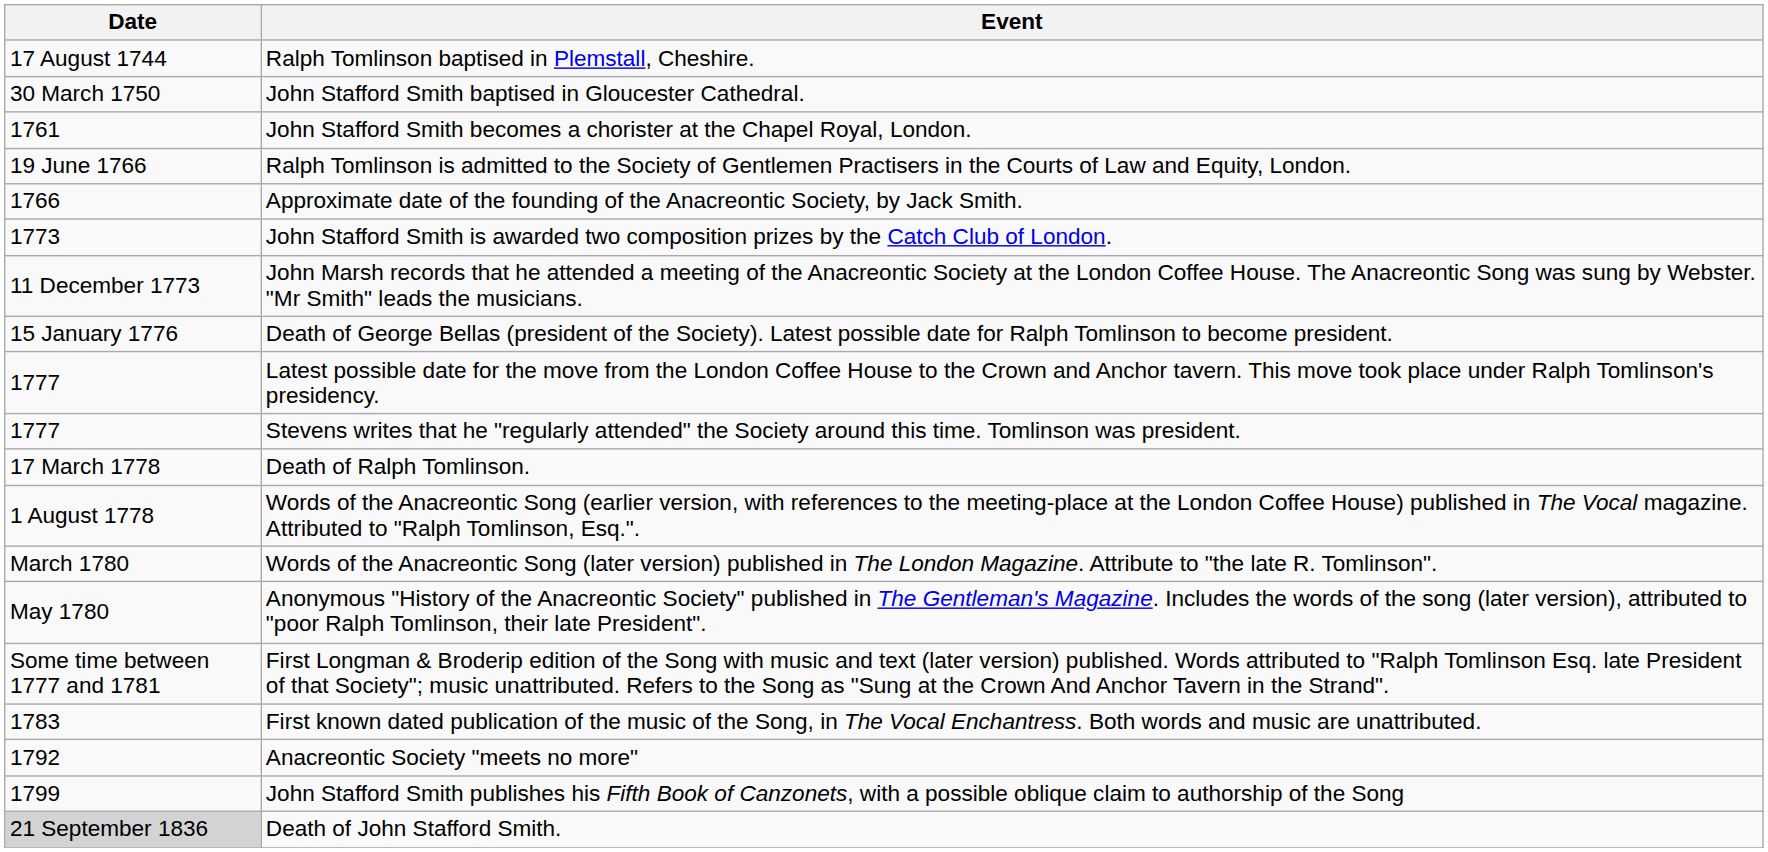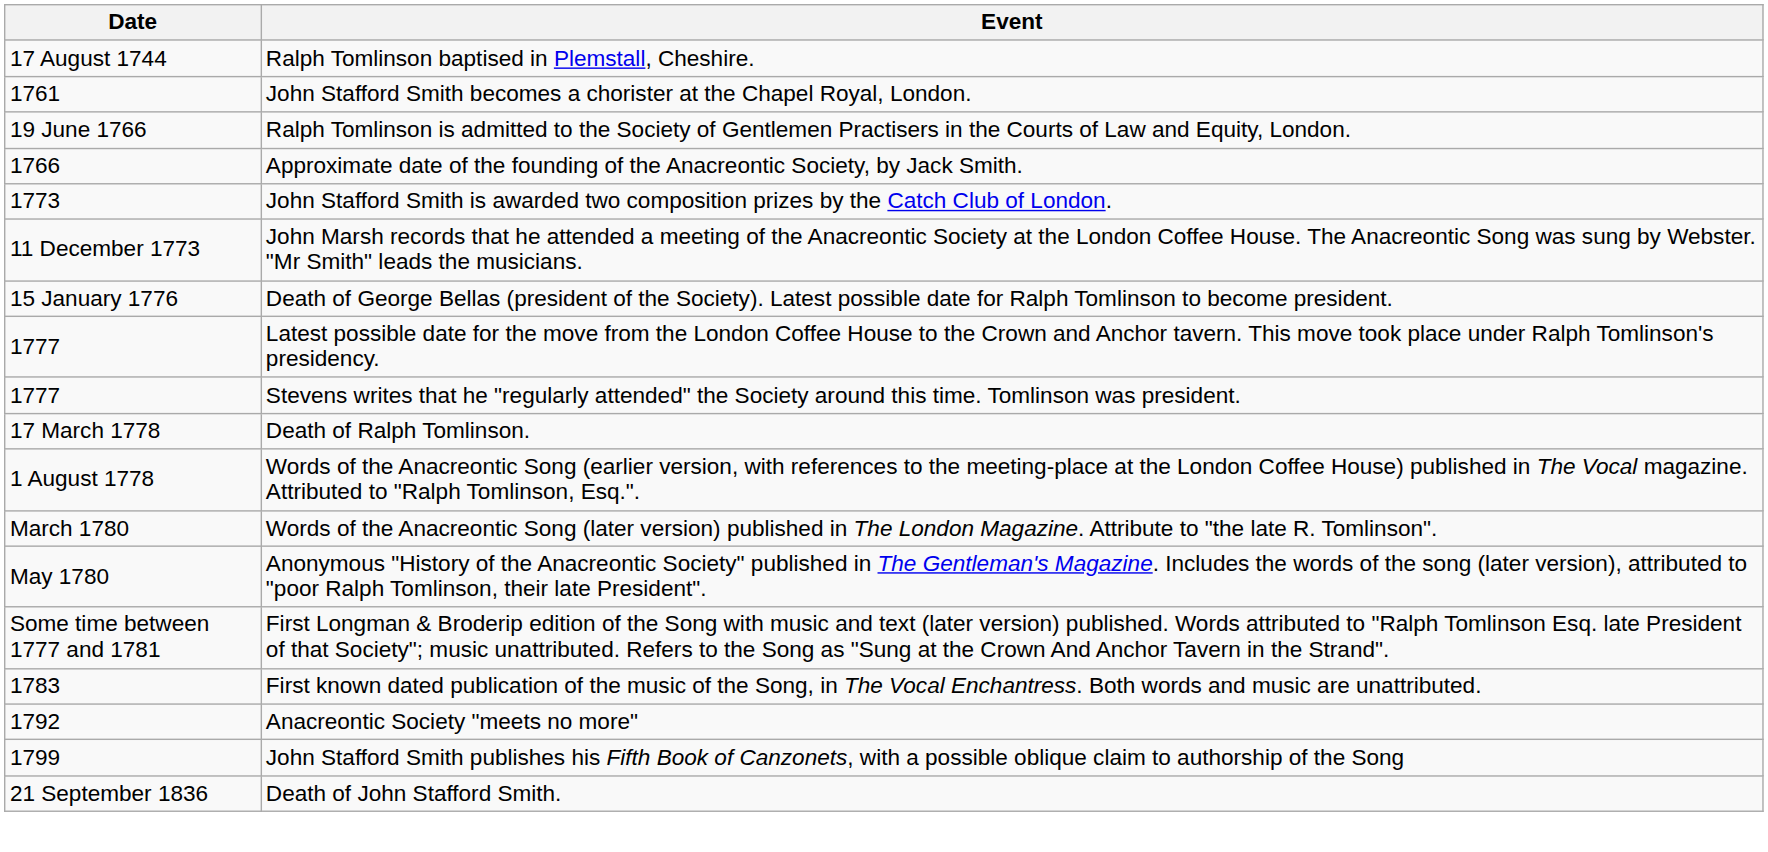 <table class="wikitable">
 <tr>
 <th>Date</th>
 <th>Event</th>
 </tr>
 <tr>
 <td>17 August 1744</td>
 <td>Ralph Tomlinson baptised in <a href='#'>Plemstall</a>, Cheshire.</td>
-</tr>
-<tr>
-<td>30 March 1750</td>
-<td>John Stafford Smith baptised in Gloucester Cathedral.</td>
 </tr>
 <tr>
 <td>1761</td>
 <td>John Stafford Smith becomes a chorister at the Chapel Royal, London.</td>
 </tr>
 <tr>
 <td>19 June 1766</td>
 <td>Ralph Tomlinson is admitted to the Society of Gentlemen Practisers in the Courts of Law and Equity, London.</td>
 </tr>
 <tr>
 <td>1766</td>
 <td>Approximate date of the founding of the Anacreontic Society, by Jack Smith.</td>
 </tr>
 <tr>
 <td>1773</td>
 <td>John Stafford Smith is awarded two composition prizes by the <a href='#'>Catch Club of London</a>.</td>
 </tr>
 <tr>
 <td>11 December 1773</td>
 <td>John Marsh records that he attended a meeting of the Anacreontic Society at the London Coffee House.  The Anacreontic Song was sung by Webster.  "Mr Smith" leads the musicians.</td>
 </tr>
 <tr>
 <td>15 January 1776</td>
 <td>Death of George Bellas (president of the Society).  Latest possible date for Ralph Tomlinson to become president.</td>
 </tr>
 <tr>
 <td>1777</td>
 <td>Latest possible date for the move from the London Coffee House to the Crown and Anchor tavern.  This move took place under Ralph Tomlinson's presidency.</td>
 </tr>
 <tr>
 <td>1777</td>
 <td>Stevens writes that he "regularly attended" the Society around this time.  Tomlinson was president.</td>
 </tr>
 <tr>
 <td>17 March 1778</td>
 <td>Death of Ralph Tomlinson.</td>
 </tr>
 <tr>
 <td>1 August 1778</td>
 <td>Words of the Anacreontic Song (earlier version, with references to the meeting-place at the London Coffee House) published in <em>The Vocal</em> magazine.  Attributed to "Ralph Tomlinson, Esq.".</td>
 </tr>
 <tr>
 <td>March 1780</td>
 <td>Words of the Anacreontic Song (later version) published in <em>The London Magazine</em>.  Attribute to "the late R. Tomlinson".</td>
 </tr>
 <tr>
 <td>May 1780</td>
 <td>Anonymous "History of the Anacreontic Society" published in <em><a href='#'>The Gentleman's Magazine</a></em>. Includes the words of the song (later version), attributed to "poor Ralph Tomlinson, their late President".</td>
 </tr>
 <tr>
 <td>Some time between 1777 and 1781</td>
 <td>First Longman & Broderip edition of the Song with music and text (later version) published.  Words attributed to "Ralph Tomlinson Esq. late President of that Society"; music unattributed.  Refers to the Song as "Sung at the Crown And Anchor Tavern in the Strand".</td>
 </tr>
 <tr>
 <td>1783</td>
 <td>First known dated publication of the music of the Song, in <em>The Vocal Enchantress</em>.  Both words and music are unattributed.</td>
 </tr>
 <tr>
 <td>1792</td>
 <td>Anacreontic Society "meets no more"</td>
 </tr>
 <tr>
 <td>1799</td>
 <td>John Stafford Smith publishes his <em>Fifth Book of Canzonets</em>, with a possible oblique claim to authorship of the Song</td>
 </tr>
 <tr>
-<td style="background: lightgrey;">21 September 1836</td>
+<td>21 September 1836</td>
 <td>Death of John Stafford Smith.</td>
 </tr>
 </table>
